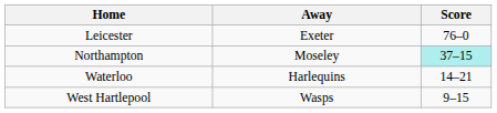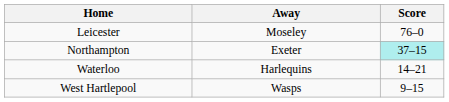 <table class="wikitable" style="text-align: center">
 <tr>
 <th width=250>Home</th>
 <th width=250>Away</th>
 <th width=80>Score</th>
 </tr>
 <tr>
 <td>Leicester</td>
-<td>Exeter</td>
+<td>Moseley</td>
 <td>76–0</td>
 </tr>
 <tr>
 <td>Northampton</td>
-<td>Moseley</td>
+<td>Exeter</td>
 <td style="background: paleturquoise;">37–15</td>
 </tr>
 <tr>
 <td>Waterloo</td>
 <td>Harlequins</td>
 <td>14–21</td>
 </tr>
 <tr>
 <td>West Hartlepool</td>
 <td>Wasps</td>
 <td>9–15</td>
 </tr>
 </table>
